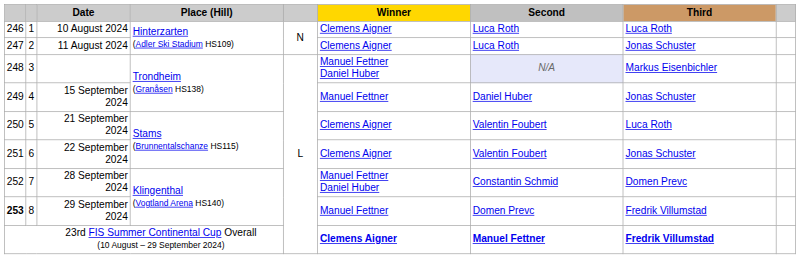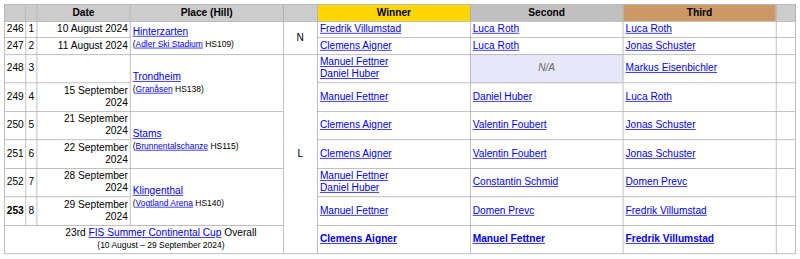 <table class="wikitable plainrowheaders" style="background:#fff; font-size:86%; line-height:16px; border:grey solid 1px; border-collapse:collapse;">
 <tr>
 <th scope="col" style="background:#ccc; width=30 px;"></th>
 <th scope="col" style="background:#ccc; width=30 px;"></th>
 <th scope="col" style="background:#ccc; width:120px;">Date</th>
 <th scope="col" style="background:#ccc; width:200px;">Place (Hill)</th>
 <th scope="col" style="background:#ccc; width:40px;"></th>
 <th scope="col" style="background:gold; width:200px;">Winner</th>
 <th scope="col" style="background:silver; width:200px;">Second</th>
 <th scope="col" style="background:#c96; width:200px;">Third</th>
 <th scope="col" style="background:#ccc; width:20px;"></th>
 </tr>
 <tr>
 <td align="center">246</td>
 <td align="center">1</td>
 <td align="right">10 August 2024</td>
 <td rowspan="2"> <a href='#'>Hinterzarten</a><br><small>(<a href='#'>Adler Ski Stadium</a> HS109)</small></td>
 <td rowspan="2" align="center">N</td>
-<td> <a href='#'>Clemens Aigner</a></td>
+<td> <a href='#'>Fredrik Villumstad</a></td>
 <td> <a href='#'>Luca Roth</a></td>
 <td> <a href='#'>Luca Roth</a></td>
 <td></td>
 </tr>
 <tr>
 <td align="center">247</td>
 <td align="center">2</td>
 <td align="right">11 August 2024</td>
 <td> <a href='#'>Clemens Aigner</a></td>
 <td> <a href='#'>Luca Roth</a></td>
 <td> <a href='#'>Jonas Schuster</a></td>
 <td></td>
 </tr>
 <tr>
 <td align="center">248</td>
 <td align="center">3</td>
 <td align="right"></td>
 <td rowspan="2"> <a href='#'>Trondheim</a><br><small>(<a href='#'>Granåsen</a> HS138)</small></td>
 <td rowspan="8" align="center">L</td>
 <td> <a href='#'>Manuel Fettner</a><br> <a href='#'>Daniel Huber</a></td>
 <td align=center bgcolor="E6E8FA" style=color:#696969><em>N/A</em></td>
 <td> <a href='#'>Markus Eisenbichler</a></td>
 <td></td>
 </tr>
 <tr>
 <td align="center">249</td>
 <td align="center">4</td>
 <td align="right">15 September 2024</td>
 <td> <a href='#'>Manuel Fettner</a></td>
 <td> <a href='#'>Daniel Huber</a></td>
-<td> <a href='#'>Jonas Schuster</a></td>
+<td> <a href='#'>Luca Roth</a></td>
 <td></td>
 </tr>
 <tr>
 <td align="center">250</td>
 <td align="center">5</td>
 <td align="right">21 September 2024</td>
 <td rowspan="2"> <a href='#'>Stams</a><br><small>(<a href='#'>Brunnentalschanze</a> HS115)</small></td>
 <td> <a href='#'>Clemens Aigner</a></td>
 <td> <a href='#'>Valentin Foubert</a></td>
-<td> <a href='#'>Luca Roth</a></td>
+<td> <a href='#'>Jonas Schuster</a></td>
 <td></td>
 </tr>
 <tr>
 <td align="center">251</td>
 <td align="center">6</td>
 <td align="right">22 September 2024</td>
 <td> <a href='#'>Clemens Aigner</a></td>
 <td> <a href='#'>Valentin Foubert</a></td>
 <td> <a href='#'>Jonas Schuster</a></td>
 <td></td>
 </tr>
 <tr>
 <td align="center">252</td>
 <td align="center">7</td>
 <td align="right">28 September 2024</td>
 <td rowspan="2"> <a href='#'>Klingenthal</a><br><small>(<a href='#'>Vogtland Arena</a> HS140)</small></td>
 <td> <a href='#'>Manuel Fettner</a><br> <a href='#'>Daniel Huber</a></td>
 <td> <a href='#'>Constantin Schmid</a></td>
 <td> <a href='#'>Domen Prevc</a></td>
 <td></td>
 </tr>
 <tr>
 <td align="center"><strong>253</strong></td>
 <td align="center">8</td>
 <td align="right">29 September 2024</td>
 <td> <a href='#'>Manuel Fettner</a></td>
 <td> <a href='#'>Domen Prevc</a></td>
 <td> <a href='#'>Fredrik Villumstad</a></td>
 <td></td>
 </tr>
 <tr>
 <td colspan="5" align="center">23rd <a href='#'>FIS Summer Continental Cup</a> Overall<br><small>(10 August – 29 September 2024)</small></td>
 <td> <strong><a href='#'>Clemens Aigner</a></strong></td>
 <td> <strong><a href='#'>Manuel Fettner</a></strong></td>
 <td> <strong><a href='#'>Fredrik Villumstad</a></strong></td>
 <td></td>
 </tr>
 </table>
